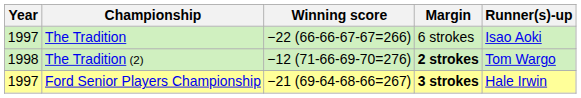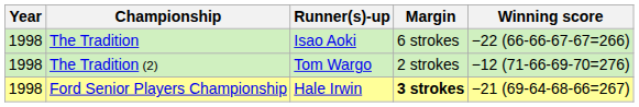 <table class="sortable wikitable">
 <tr>
 <th>Year</th>
 <th>Championship</th>
+<th>Runner(s)-up</th>
+<th>Margin</th>
 <th>Winning score</th>
-<th>Margin</th>
-<th>Runner(s)-up</th>
 </tr>
 <tr style="background:#d0f0c0;">
-<td>1997</td>
+<td>1998</td>
 <td><a href='#'>The Tradition</a></td>
+<td> <a href='#'>Isao Aoki</a></td>
+<td>6 strokes</td>
 <td>−22 (66-66-67-67=266)</td>
-<td>6 strokes</td>
-<td> <a href='#'>Isao Aoki</a></td>
 </tr>
 <tr style="background:#d0f0c0;">
 <td>1998</td>
 <td><a href='#'>The Tradition</a><small> (2)</small></td>
+<td> <a href='#'>Tom Wargo</a></td>
+<td>2 strokes</td>
 <td>−12 (71-66-69-70=276)</td>
-<td><strong>2 strokes</strong></td>
-<td> <a href='#'>Tom Wargo</a></td>
 </tr>
 <tr style="background:#FFFF99;">
-<td>1997</td>
+<td>1998</td>
 <td><a href='#'>Ford Senior Players Championship</a></td>
+<td> <a href='#'>Hale Irwin</a></td>
+<td><strong>3 strokes</strong></td>
 <td>−21 (69-64-68-66=267)</td>
-<td><strong>3 strokes</strong></td>
-<td> <a href='#'>Hale Irwin</a></td>
 </tr>
 </table>
